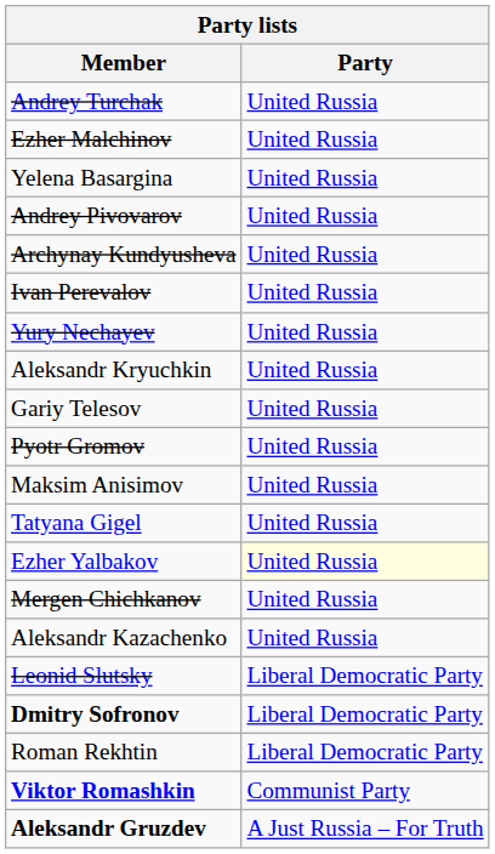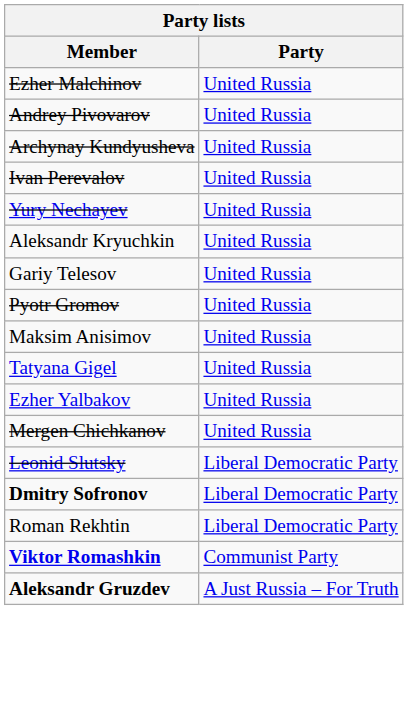 <table class="wikitable sortable mw-collapsible mw-collapsed" style="font-size: 95%;">
 <tr>
 <th colspan=2>Party lists</th>
 </tr>
 <tr>
 <th>Member</th>
 <th>Party</th>
 </tr>
 <tr>
-<td><s><a href='#'>Andrey Turchak</a></s></td>
-<td><a href='#'>United Russia</a></td>
-</tr>
-<tr>
 <td><s>Ezher Malchinov</s></td>
-<td><a href='#'>United Russia</a></td>
-</tr>
-<tr>
-<td>Yelena Basargina</td>
 <td><a href='#'>United Russia</a></td>
 </tr>
 <tr>
 <td><s>Andrey Pivovarov</s></td>
 <td><a href='#'>United Russia</a></td>
 </tr>
 <tr>
 <td><s>Archynay Kundyusheva</s></td>
 <td><a href='#'>United Russia</a></td>
 </tr>
 <tr>
 <td><s>Ivan Perevalov</s></td>
 <td><a href='#'>United Russia</a></td>
 </tr>
 <tr>
 <td><s><a href='#'>Yury Nechayev</a></s></td>
 <td><a href='#'>United Russia</a></td>
 </tr>
 <tr>
 <td>Aleksandr Kryuchkin</td>
 <td><a href='#'>United Russia</a></td>
 </tr>
 <tr>
 <td>Gariy Telesov</td>
 <td><a href='#'>United Russia</a></td>
 </tr>
 <tr>
 <td><s>Pyotr Gromov</s></td>
 <td><a href='#'>United Russia</a></td>
 </tr>
 <tr>
 <td>Maksim Anisimov</td>
 <td><a href='#'>United Russia</a></td>
 </tr>
 <tr>
 <td><a href='#'>Tatyana Gigel</a></td>
 <td><a href='#'>United Russia</a></td>
 </tr>
 <tr>
 <td><a href='#'>Ezher Yalbakov</a></td>
-<td style="background: lightyellow;"><a href='#'>United Russia</a></td>
+<td><a href='#'>United Russia</a></td>
 </tr>
 <tr>
 <td><s>Mergen Chichkanov</s></td>
-<td><a href='#'>United Russia</a></td>
-</tr>
-<tr>
-<td>Aleksandr Kazachenko</td>
 <td><a href='#'>United Russia</a></td>
 </tr>
 <tr>
 <td><s><a href='#'>Leonid Slutsky</a></s></td>
 <td><a href='#'>Liberal Democratic Party</a></td>
 </tr>
 <tr>
 <td><strong>Dmitry Sofronov</strong></td>
 <td><a href='#'>Liberal Democratic Party</a></td>
 </tr>
 <tr>
 <td>Roman Rekhtin</td>
 <td><a href='#'>Liberal Democratic Party</a></td>
 </tr>
 <tr>
 <td><strong><a href='#'>Viktor Romashkin</a></strong></td>
 <td><a href='#'>Communist Party</a></td>
 </tr>
 <tr>
 <td><strong>Aleksandr Gruzdev</strong></td>
 <td><a href='#'>A Just Russia – For Truth</a></td>
 </tr>
 </table>
